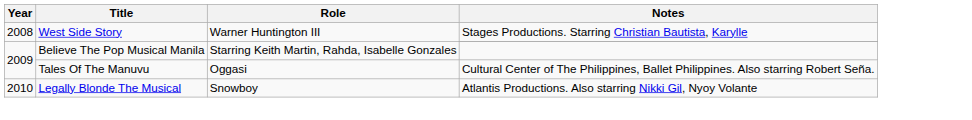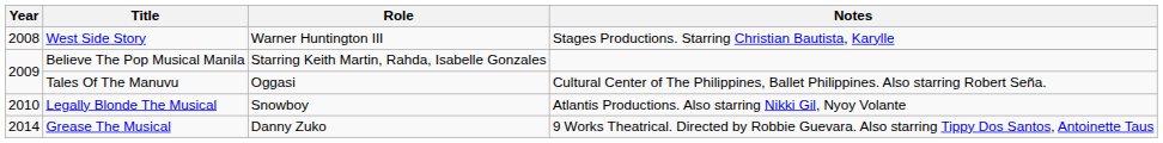 <table class="wikitable sortable">
 <tr>
 <th>Year</th>
 <th>Title</th>
 <th>Role</th>
 <th class="unsortable">Notes</th>
 </tr>
 <tr>
 <td rowspan=2>2008</td>
 <td><a href='#'>West Side Story</a></td>
 <td>Warner Huntington III</td>
 <td>Stages Productions. Starring <a href='#'>Christian Bautista</a>, <a href='#'>Karylle</a></td>
 </tr>
 <tr>
 <td rowspan=2>Believe The Pop Musical Manila</td>
 <td rowspan=2>Starring Keith Martin, Rahda, Isabelle Gonzales</td>
 </tr>
 <tr>
 <td rowspan=2>2009</td>
 <td></td>
 </tr>
 <tr>
 <td>Tales Of The Manuvu</td>
 <td>Oggasi</td>
 <td>Cultural Center of The Philippines, Ballet Philippines. Also starring Robert Seña.</td>
 </tr>
 <tr>
 <td>2010</td>
 <td><a href='#'>Legally Blonde The Musical</a></td>
 <td>Snowboy</td>
 <td>Atlantis Productions. Also starring <a href='#'>Nikki Gil</a>, Nyoy Volante</td>
 </tr>
+<tr>
+<td>2014</td>
+<td><a href='#'>Grease The Musical</a></td>
+<td>Danny Zuko</td>
+<td>9 Works Theatrical. Directed by Robbie Guevara. Also starring <a href='#'>Tippy Dos Santos</a>, <a href='#'>Antoinette Taus</a></td>
+</tr>
 </table>
